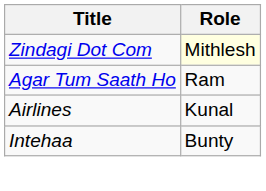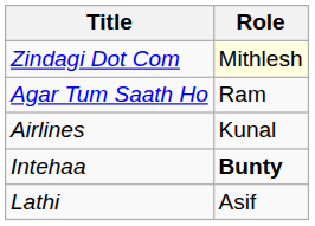 <table class="wikitable">
 <tr>
 <th>Title</th>
 <th>Role</th>
 </tr>
 <tr>
 <td><em><a href='#'>Zindagi Dot Com</a></em></td>
 <td style="background: lightyellow;">Mithlesh</td>
 </tr>
 <tr>
 <td><em><a href='#'>Agar Tum Saath Ho</a></em></td>
 <td>Ram</td>
 </tr>
 <tr>
 <td><em>Airlines</em></td>
 <td>Kunal</td>
 </tr>
 <tr>
 <td><em>Intehaa</em></td>
-<td>Bunty</td>
+<td><strong>Bunty</strong></td>
+</tr>
+<tr>
+<td><em>Lathi</em></td>
+<td>Asif</td>
 </tr>
 </table>
